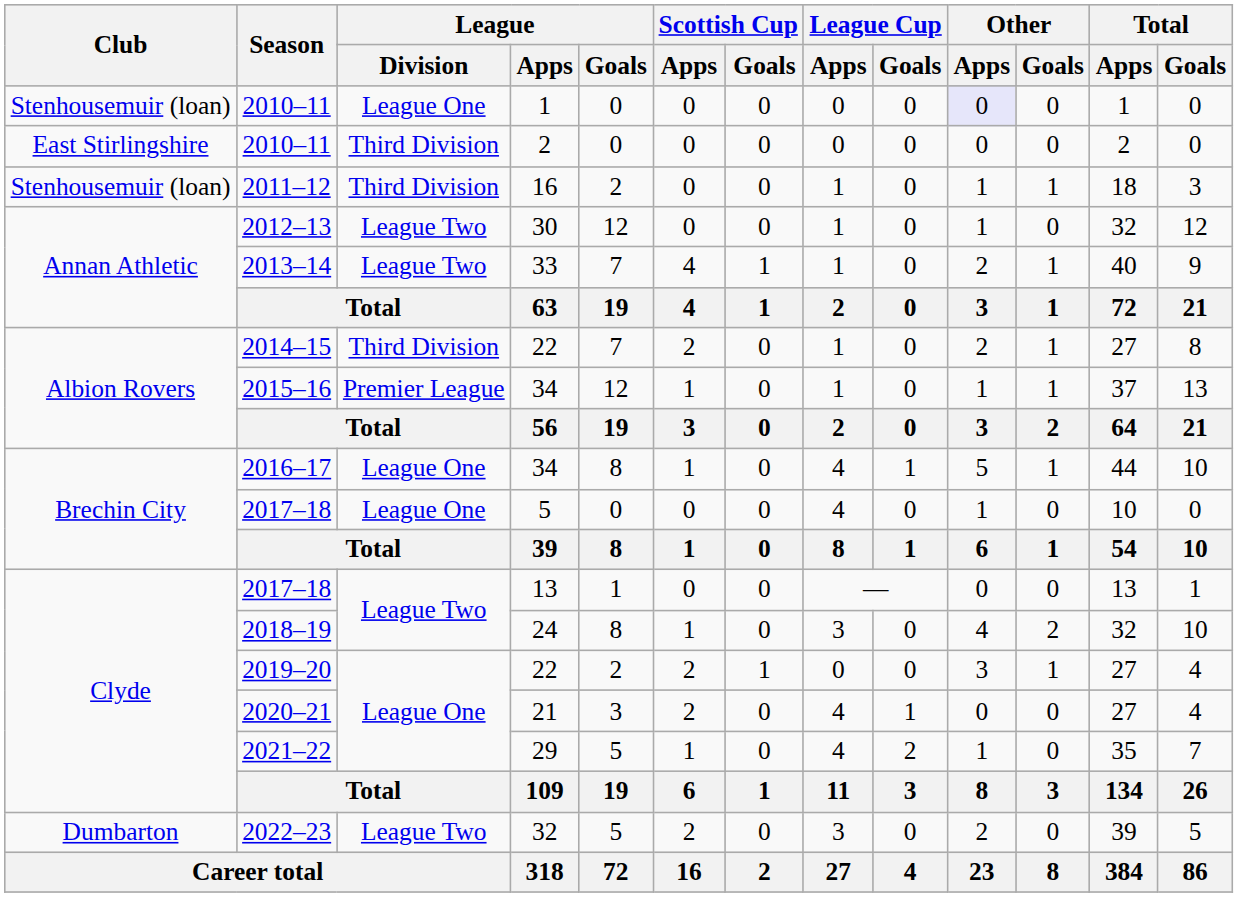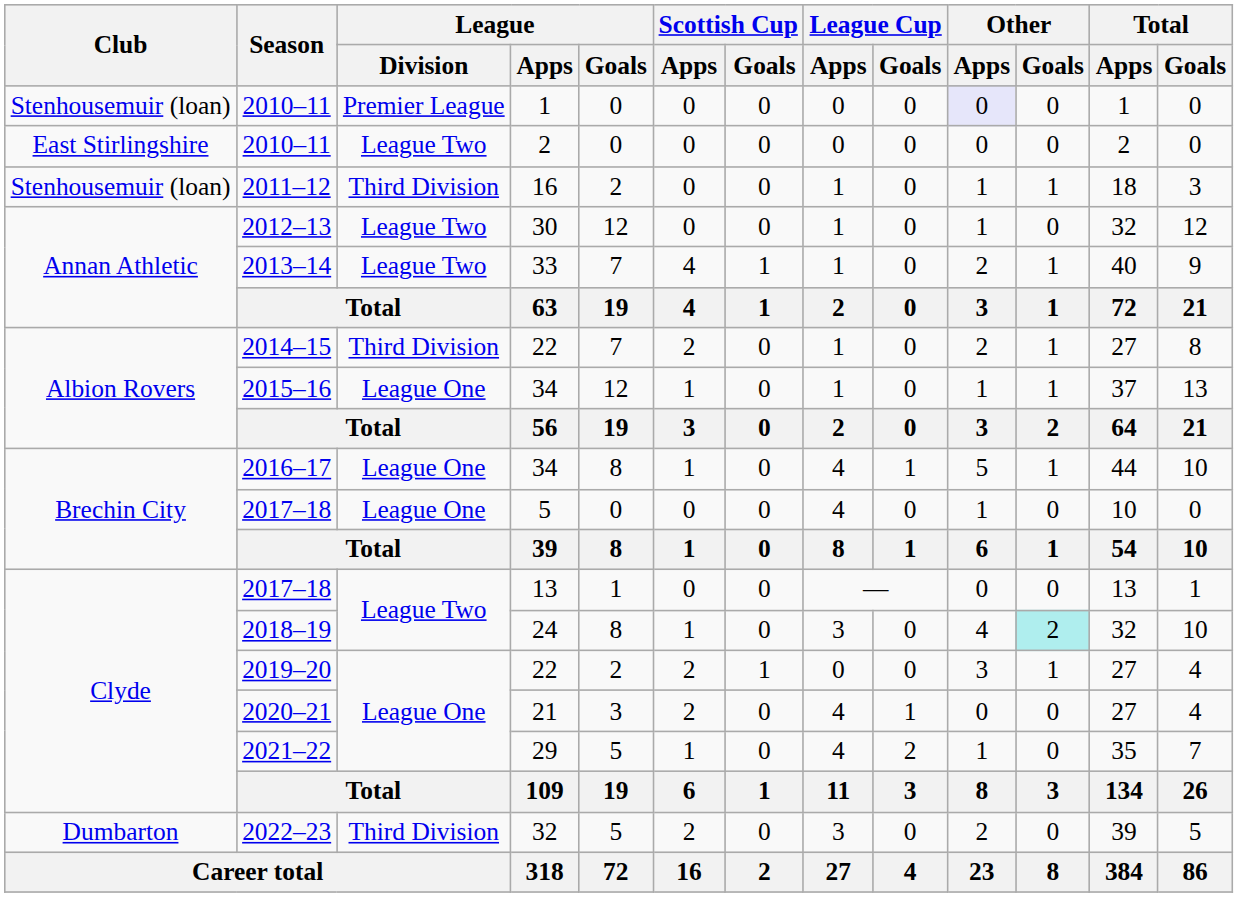 <table class="wikitable" style="text-align: center">
 <tr>
 <th rowspan="2">Club</th>
 <th rowspan="2">Season</th>
 <th colspan="3">League</th>
 <th colspan="2"><a href='#'>Scottish Cup</a></th>
 <th colspan="2"><a href='#'>League Cup</a></th>
 <th colspan="2">Other</th>
 <th colspan="2">Total</th>
 </tr>
 <tr>
 <th>Division</th>
 <th>Apps</th>
 <th>Goals</th>
 <th>Apps</th>
 <th>Goals</th>
 <th>Apps</th>
 <th>Goals</th>
 <th>Apps</th>
 <th>Goals</th>
 <th>Apps</th>
 <th>Goals</th>
 </tr>
 <tr>
 <td><a href='#'>Stenhousemuir</a> (loan)</td>
 <td><a href='#'>2010–11</a></td>
-<td><a href='#'>League One</a></td>
+<td><a href='#'>Premier League</a></td>
 <td>1</td>
 <td>0</td>
 <td>0</td>
 <td>0</td>
 <td>0</td>
 <td>0</td>
 <td style="background: lavender;">0</td>
 <td>0</td>
 <td>1</td>
 <td>0</td>
 </tr>
 <tr>
 <td><a href='#'>East Stirlingshire</a></td>
 <td><a href='#'>2010–11</a></td>
-<td><a href='#'>Third Division</a></td>
+<td><a href='#'>League Two</a></td>
 <td>2</td>
 <td>0</td>
 <td>0</td>
 <td>0</td>
 <td>0</td>
 <td>0</td>
 <td>0</td>
 <td>0</td>
 <td>2</td>
 <td>0</td>
 </tr>
 <tr>
 <td><a href='#'>Stenhousemuir</a> (loan)</td>
 <td><a href='#'>2011–12</a></td>
 <td><a href='#'>Third Division</a></td>
 <td>16</td>
 <td>2</td>
 <td>0</td>
 <td>0</td>
 <td>1</td>
 <td>0</td>
 <td>1</td>
 <td>1</td>
 <td>18</td>
 <td>3</td>
 </tr>
 <tr>
 <td rowspan="3"><a href='#'>Annan Athletic</a></td>
 <td><a href='#'>2012–13</a></td>
 <td><a href='#'>League Two</a></td>
 <td>30</td>
 <td>12</td>
 <td>0</td>
 <td>0</td>
 <td>1</td>
 <td>0</td>
 <td>1</td>
 <td>0</td>
 <td>32</td>
 <td>12</td>
 </tr>
 <tr>
 <td><a href='#'>2013–14</a></td>
 <td><a href='#'>League Two</a></td>
 <td>33</td>
 <td>7</td>
 <td>4</td>
 <td>1</td>
 <td>1</td>
 <td>0</td>
 <td>2</td>
 <td>1</td>
 <td>40</td>
 <td>9</td>
 </tr>
 <tr>
 <th colspan="2">Total</th>
 <th>63</th>
 <th>19</th>
 <th>4</th>
 <th>1</th>
 <th>2</th>
 <th>0</th>
 <th>3</th>
 <th>1</th>
 <th>72</th>
 <th>21</th>
 </tr>
 <tr>
 <td rowspan="3"><a href='#'>Albion Rovers</a></td>
 <td><a href='#'>2014–15</a></td>
 <td><a href='#'>Third Division</a></td>
 <td>22</td>
 <td>7</td>
 <td>2</td>
 <td>0</td>
 <td>1</td>
 <td>0</td>
 <td>2</td>
 <td>1</td>
 <td>27</td>
 <td>8</td>
 </tr>
 <tr>
 <td><a href='#'>2015–16</a></td>
-<td><a href='#'>Premier League</a></td>
+<td><a href='#'>League One</a></td>
 <td>34</td>
 <td>12</td>
 <td>1</td>
 <td>0</td>
 <td>1</td>
 <td>0</td>
 <td>1</td>
 <td>1</td>
 <td>37</td>
 <td>13</td>
 </tr>
 <tr>
 <th colspan="2">Total</th>
 <th>56</th>
 <th>19</th>
 <th>3</th>
 <th>0</th>
 <th>2</th>
 <th>0</th>
 <th>3</th>
 <th>2</th>
 <th>64</th>
 <th>21</th>
 </tr>
 <tr>
 <td rowspan="3"><a href='#'>Brechin City</a></td>
 <td><a href='#'>2016–17</a></td>
 <td><a href='#'>League One</a></td>
 <td>34</td>
 <td>8</td>
 <td>1</td>
 <td>0</td>
 <td>4</td>
 <td>1</td>
 <td>5</td>
 <td>1</td>
 <td>44</td>
 <td>10</td>
 </tr>
 <tr>
 <td><a href='#'>2017–18</a></td>
 <td><a href='#'>League One</a></td>
 <td>5</td>
 <td>0</td>
 <td>0</td>
 <td>0</td>
 <td>4</td>
 <td>0</td>
 <td>1</td>
 <td>0</td>
 <td>10</td>
 <td>0</td>
 </tr>
 <tr>
 <th colspan="2">Total</th>
 <th>39</th>
 <th>8</th>
 <th>1</th>
 <th>0</th>
 <th>8</th>
 <th>1</th>
 <th>6</th>
 <th>1</th>
 <th>54</th>
 <th>10</th>
 </tr>
 <tr>
 <td rowspan="6"><a href='#'>Clyde</a></td>
 <td><a href='#'>2017–18</a></td>
 <td rowspan="2"><a href='#'>League Two</a></td>
 <td>13</td>
 <td>1</td>
 <td>0</td>
 <td>0</td>
 <td colspan="2">—</td>
 <td>0</td>
 <td>0</td>
 <td>13</td>
 <td>1</td>
 </tr>
 <tr>
 <td><a href='#'>2018–19</a></td>
 <td>24</td>
 <td>8</td>
 <td>1</td>
 <td>0</td>
 <td>3</td>
 <td>0</td>
 <td>4</td>
-<td>2</td>
+<td style="background: paleturquoise;">2</td>
 <td>32</td>
 <td>10</td>
 </tr>
 <tr>
 <td><a href='#'>2019–20</a></td>
 <td rowspan="3"><a href='#'>League One</a></td>
 <td>22</td>
 <td>2</td>
 <td>2</td>
 <td>1</td>
 <td>0</td>
 <td>0</td>
 <td>3</td>
 <td>1</td>
 <td>27</td>
 <td>4</td>
 </tr>
 <tr>
 <td><a href='#'>2020–21</a></td>
 <td>21</td>
 <td>3</td>
 <td>2</td>
 <td>0</td>
 <td>4</td>
 <td>1</td>
 <td>0</td>
 <td>0</td>
 <td>27</td>
 <td>4</td>
 </tr>
 <tr>
 <td><a href='#'>2021–22</a></td>
 <td>29</td>
 <td>5</td>
 <td>1</td>
 <td>0</td>
 <td>4</td>
 <td>2</td>
 <td>1</td>
 <td>0</td>
 <td>35</td>
 <td>7</td>
 </tr>
 <tr>
 <th colspan="2">Total</th>
 <th>109</th>
 <th>19</th>
 <th>6</th>
 <th>1</th>
 <th>11</th>
 <th>3</th>
 <th>8</th>
 <th>3</th>
 <th>134</th>
 <th>26</th>
 </tr>
 <tr>
 <td><a href='#'>Dumbarton</a></td>
 <td><a href='#'>2022–23</a></td>
-<td><a href='#'>League Two</a></td>
+<td><a href='#'>Third Division</a></td>
 <td>32</td>
 <td>5</td>
 <td>2</td>
 <td>0</td>
 <td>3</td>
 <td>0</td>
 <td>2</td>
 <td>0</td>
 <td>39</td>
 <td>5</td>
 </tr>
 <tr>
 <th colspan="3">Career total</th>
 <th>318</th>
 <th>72</th>
 <th>16</th>
 <th>2</th>
 <th>27</th>
 <th>4</th>
 <th>23</th>
 <th>8</th>
 <th>384</th>
 <th>86</th>
 </tr>
 </table>
